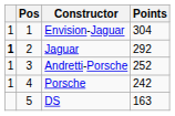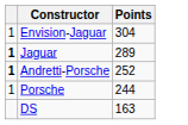 <table class="wikitable" style="font-size: 85%;">
 <tr>
 <th></th>
-<th>Pos</th>
 <th>Constructor</th>
 <th>Points</th>
 </tr>
 <tr>
 <td align="left"> 1</td>
-<td align="center">1</td>
 <td> <a href='#'>Envision</a>-<a href='#'>Jaguar</a></td>
 <td align="left">304</td>
 </tr>
 <tr>
 <td align="left"><strong> 1</strong></td>
-<td align="center">2</td>
 <td> <a href='#'>Jaguar</a></td>
-<td align="left">292</td>
+<td align="left">289</td>
 </tr>
 <tr>
-<td align="left"> 1</td>
-<td align="center">3</td>
+<td align="left"><strong> 1</strong></td>
 <td> <a href='#'>Andretti</a>-<a href='#'>Porsche</a></td>
 <td align="left">252</td>
 </tr>
 <tr>
 <td align="left"> 1</td>
-<td align="center">4</td>
 <td> <a href='#'>Porsche</a></td>
-<td align="left">242</td>
+<td align="left">244</td>
 </tr>
 <tr>
 <td align="left"></td>
-<td align="center">5</td>
 <td> <a href='#'>DS</a></td>
 <td align="left">163</td>
 </tr>
 </table>
